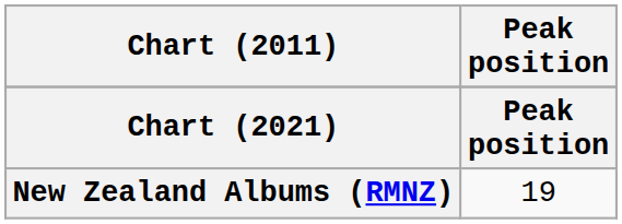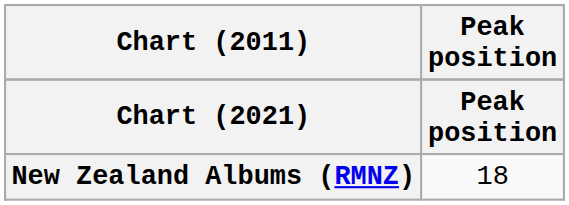 <table class="wikitable plainrowheaders" style="text-align:center">
 <tr>
 <th scope="col">Chart (2011)</th>
 <th scope="col">Peak<br>position</th>
 </tr>
 <tr>
 </tr>
 <tr>
 <th scope="col">Chart (2021)</th>
 <th scope="col">Peak<br>position</th>
 </tr>
 <tr>
 <th scope="row">New Zealand Albums (<a href='#'>RMNZ</a>)</th>
-<td>19</td>
+<td>18</td>
 </tr>
 </table>
